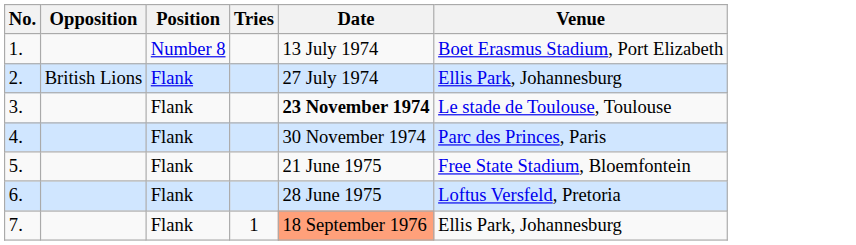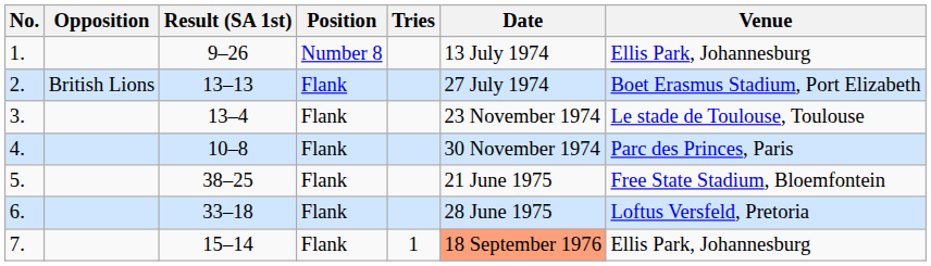 <table class="wikitable sortable">
 <tr>
 <th>No.</th>
 <th>Opposition</th>
+<th>Result (SA 1st)</th>
 <th>Position</th>
 <th>Tries</th>
 <th>Date</th>
 <th>Venue</th>
 </tr>
 <tr>
 <td>1.</td>
 <td></td>
+<td align="center">9–26</td>
 <td><a href='#'>Number 8</a></td>
 <td></td>
 <td>13 July 1974</td>
-<td><a href='#'>Boet Erasmus Stadium</a>, Port Elizabeth</td>
+<td><a href='#'>Ellis Park</a>, Johannesburg</td>
 </tr>
 <tr style="background: #D0E6FF;">
 <td>2.</td>
 <td> British Lions</td>
+<td align="center">13–13</td>
 <td><a href='#'>Flank</a></td>
 <td></td>
 <td>27 July 1974</td>
-<td><a href='#'>Ellis Park</a>, Johannesburg</td>
+<td><a href='#'>Boet Erasmus Stadium</a>, Port Elizabeth</td>
 </tr>
 <tr>
 <td>3.</td>
 <td></td>
+<td align="center">13–4</td>
 <td>Flank</td>
 <td></td>
-<td><strong>23 November 1974</strong></td>
+<td>23 November 1974</td>
 <td><a href='#'>Le stade de Toulouse</a>, Toulouse</td>
 </tr>
 <tr style="background: #D0E6FF;">
 <td>4.</td>
 <td></td>
+<td align="center">10–8</td>
 <td>Flank</td>
 <td></td>
 <td>30 November 1974</td>
 <td><a href='#'>Parc des Princes</a>, Paris</td>
 </tr>
 <tr>
 <td>5.</td>
 <td></td>
+<td align="center">38–25</td>
 <td>Flank</td>
 <td></td>
 <td>21 June 1975</td>
 <td><a href='#'>Free State Stadium</a>, Bloemfontein</td>
 </tr>
 <tr style="background: #D0E6FF;">
 <td>6.</td>
 <td></td>
+<td align="center">33–18</td>
 <td>Flank</td>
 <td></td>
 <td>28 June 1975</td>
 <td><a href='#'>Loftus Versfeld</a>, Pretoria</td>
 </tr>
 <tr>
 <td>7.</td>
 <td></td>
+<td align="center">15–14</td>
 <td>Flank</td>
 <td align="center">1</td>
 <td style="background: lightsalmon;">18 September 1976</td>
 <td>Ellis Park, Johannesburg</td>
 </tr>
 </table>
